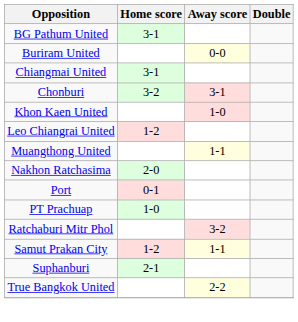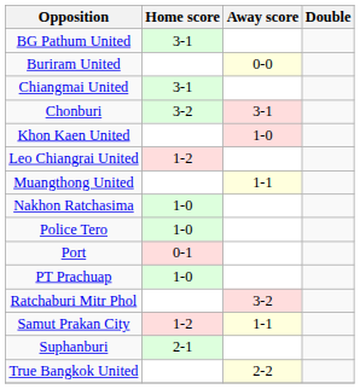 <table class="wikitable" style="text-align: center;">
 <tr>
 <th>Opposition</th>
 <th>Home score</th>
 <th>Away score</th>
 <th>Double</th>
 </tr>
 <tr>
 <td><a href='#'>BG Pathum United</a></td>
 <td style="background:#dfd;">3-1</td>
 <td style="background:#fff;"></td>
 <td></td>
 </tr>
 <tr>
 <td><a href='#'>Buriram United</a></td>
 <td style="background:#fff;"></td>
 <td style="background:#ffd;">0-0</td>
 <td></td>
 </tr>
 <tr>
 <td><a href='#'>Chiangmai United</a></td>
 <td style="background:#dfd;">3-1</td>
 <td style="background:#fff;"></td>
 <td></td>
 </tr>
 <tr>
 <td><a href='#'>Chonburi</a></td>
 <td style="background:#dfd;">3-2</td>
 <td style="background:#fdd;">3-1</td>
 <td></td>
 </tr>
 <tr>
 <td><a href='#'>Khon Kaen United</a></td>
 <td style="background:#fff;"></td>
 <td style="background:#fdd;">1-0</td>
 <td></td>
 </tr>
 <tr>
 <td><a href='#'>Leo Chiangrai United</a></td>
 <td style="background:#fdd;">1-2</td>
 <td style="background:#fff;"></td>
 <td></td>
 </tr>
 <tr>
 <td><a href='#'>Muangthong United</a></td>
 <td style="background:#fff;"></td>
 <td style="background:#ffd;">1-1</td>
 <td></td>
 </tr>
 <tr>
 <td><a href='#'>Nakhon Ratchasima</a></td>
-<td style="background:#dfd;">2-0</td>
+<td style="background:#dfd;">1-0</td>
+<td style="background:#fff;"></td>
+<td></td>
+</tr>
+<tr>
+<td><a href='#'>Police Tero</a></td>
+<td style="background:#dfd;">1-0</td>
 <td style="background:#fff;"></td>
 <td></td>
 </tr>
 <tr>
 <td><a href='#'>Port</a></td>
 <td style="background:#fdd;">0-1</td>
 <td style="background:#fff;"></td>
 <td></td>
 </tr>
 <tr>
 <td><a href='#'>PT Prachuap</a></td>
 <td style="background:#dfd;">1-0</td>
 <td style="background:#fff;"></td>
 <td></td>
 </tr>
 <tr>
 <td><a href='#'>Ratchaburi Mitr Phol</a></td>
 <td style="background:#fff;"></td>
 <td style="background:#fdd;">3-2</td>
 <td></td>
 </tr>
 <tr>
 <td><a href='#'>Samut Prakan City</a></td>
 <td style="background:#fdd;">1-2</td>
 <td style="background:#ffd;">1-1</td>
 <td></td>
 </tr>
 <tr>
 <td><a href='#'>Suphanburi</a></td>
 <td style="background:#dfd;">2-1</td>
 <td style="background:#fff;"></td>
 <td></td>
 </tr>
 <tr>
 <td><a href='#'>True Bangkok United</a></td>
 <td style="background:#fff;"></td>
 <td style="background:#ffd;">2-2</td>
 <td></td>
 </tr>
 <tr>
 </tr>
 </table>
